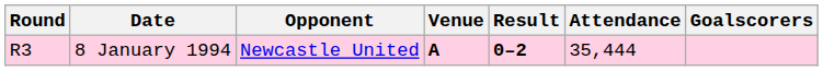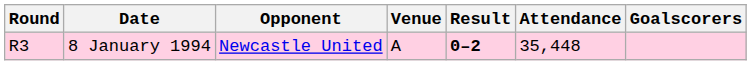 <table class="wikitable">
 <tr>
 <th>Round</th>
 <th>Date</th>
 <th>Opponent</th>
 <th>Venue</th>
 <th>Result</th>
 <th>Attendance</th>
 <th>Goalscorers</th>
 </tr>
 <tr style="background-color: #ffd0e3;">
 <td>R3</td>
 <td>8 January 1994</td>
 <td><a href='#'>Newcastle United</a></td>
-<td><strong>A</strong></td>
+<td>A</td>
 <td><strong>0–2</strong></td>
-<td>35,444</td>
+<td>35,448</td>
 <td></td>
 </tr>
 </table>
